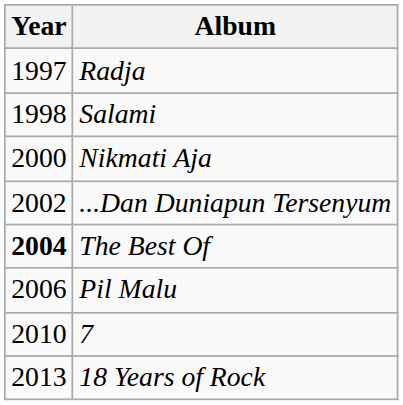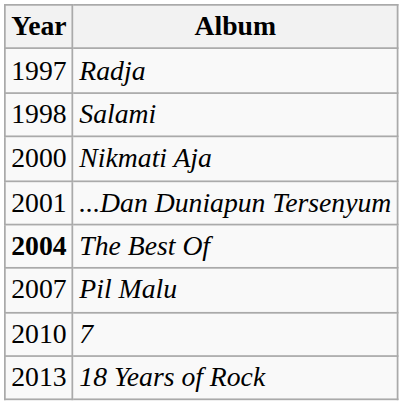 <table class="wikitable">
 <tr>
 <th>Year</th>
 <th>Album</th>
 </tr>
 <tr>
 <td>1997</td>
 <td><em>Radja</em></td>
 </tr>
 <tr>
 <td>1998</td>
 <td><em>Salami</em></td>
 </tr>
 <tr>
 <td>2000</td>
 <td><em>Nikmati Aja</em></td>
 </tr>
 <tr>
-<td>2002</td>
+<td>2001</td>
 <td><em>...Dan Duniapun Tersenyum</em></td>
 </tr>
 <tr>
 <td><strong>2004</strong></td>
 <td><em>The Best Of</em></td>
 </tr>
 <tr>
-<td>2006</td>
+<td>2007</td>
 <td><em>Pil Malu</em></td>
 </tr>
 <tr>
 <td>2010</td>
 <td><em>7</em></td>
 </tr>
 <tr>
 <td>2013</td>
 <td><em>18 Years of Rock</em></td>
 </tr>
 </table>
